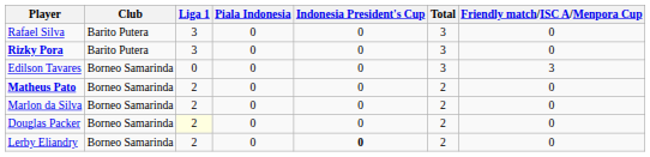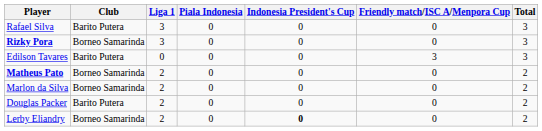 <table class="wikitable sortable" style="text-align:center;">
 <tr>
 <th>Player</th>
 <th>Club</th>
 <th><a href='#'>Liga 1</a></th>
 <th><a href='#'>Piala Indonesia</a></th>
 <th><a href='#'>Indonesia President's Cup</a></th>
+<th><a href='#'>Friendly match</a>/<a href='#'>ISC A</a>/<a href='#'>Menpora Cup</a></th>
 <th>Total</th>
-<th><a href='#'>Friendly match</a>/<a href='#'>ISC A</a>/<a href='#'>Menpora Cup</a></th>
 </tr>
 <tr>
 <td style="text-align:left;"> <a href='#'>Rafael Silva</a></td>
 <td style="text-align:left;">Barito Putera</td>
 <td>3</td>
 <td>0</td>
 <td>0</td>
+<td>0</td>
 <td>3</td>
-<td>0</td>
 </tr>
 <tr>
 <td style="text-align:left;"><strong> <a href='#'>Rizky Pora</a></strong></td>
-<td style="text-align:left;">Barito Putera</td>
+<td style="text-align:left;">Borneo Samarinda</td>
 <td>3</td>
 <td>0</td>
 <td>0</td>
+<td>0</td>
 <td>3</td>
-<td>0</td>
 </tr>
 <tr>
 <td style="text-align:left;"> <a href='#'>Edilson Tavares</a></td>
-<td style="text-align:left;">Borneo Samarinda</td>
+<td style="text-align:left;">Barito Putera</td>
 <td>0</td>
 <td>0</td>
 <td>0</td>
 <td>3</td>
 <td>3</td>
 </tr>
 <tr>
 <td style="text-align:left;"><strong> <a href='#'>Matheus Pato</a></strong></td>
 <td style="text-align:left;">Borneo Samarinda</td>
 <td>2</td>
 <td>0</td>
 <td>0</td>
+<td>0</td>
 <td>2</td>
-<td>0</td>
 </tr>
 <tr>
 <td style="text-align:left;"> <a href='#'>Marlon da Silva</a></td>
 <td style="text-align:left;">Borneo Samarinda</td>
 <td>2</td>
 <td>0</td>
 <td>0</td>
+<td>0</td>
 <td>2</td>
-<td>0</td>
 </tr>
 <tr>
 <td style="text-align:left;"> <a href='#'>Douglas Packer</a></td>
-<td style="text-align:left;">Borneo Samarinda</td>
-<td style="background: lightyellow;">2</td>
+<td style="text-align:left;">Barito Putera</td>
+<td>2</td>
+<td>0</td>
 <td>0</td>
 <td>0</td>
 <td>2</td>
-<td>0</td>
 </tr>
 <tr>
 <td style="text-align:left;"> <a href='#'>Lerby Eliandry</a></td>
 <td style="text-align:left;">Borneo Samarinda</td>
 <td>2</td>
 <td>0</td>
 <td><strong>0</strong></td>
+<td>0</td>
 <td>2</td>
-<td>0</td>
 </tr>
 </table>
